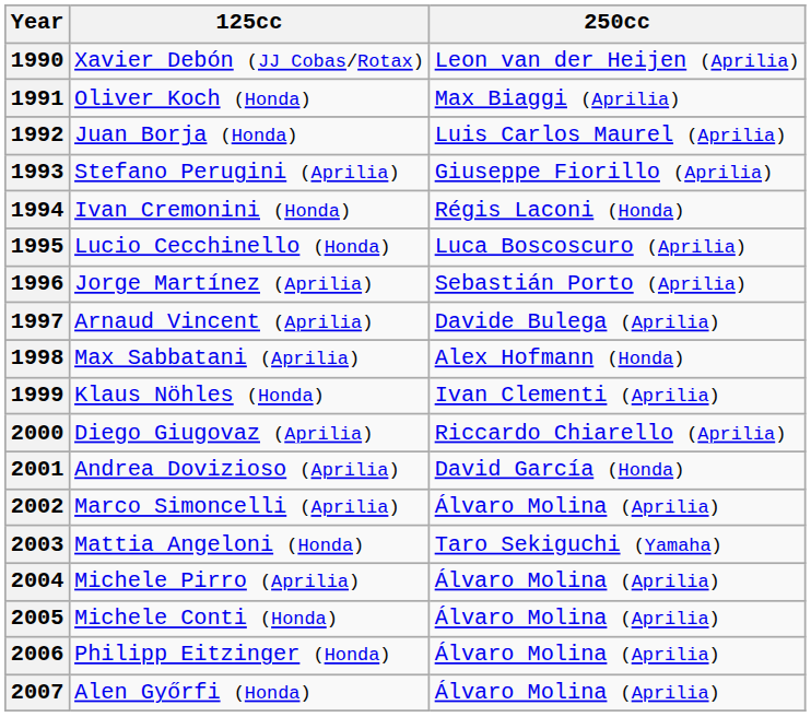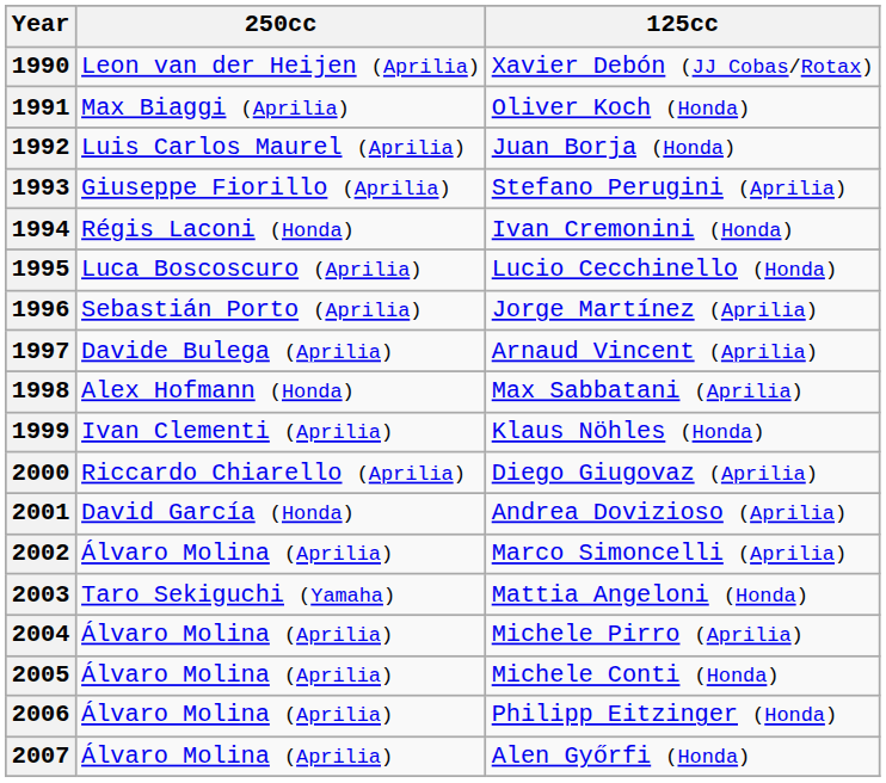 <table class="wikitable" style="font-size: 90%;">
 <tr>
 <th>Year</th>
+<th>250cc</th>
 <th>125cc</th>
-<th>250cc</th>
 </tr>
 <tr>
 <th>1990</th>
+<td> <a href='#'>Leon van der Heijen</a> <small>(<a href='#'>Aprilia</a>)</small></td>
 <td> <a href='#'>Xavier Debón</a> <small>(<a href='#'>JJ Cobas</a>/<a href='#'>Rotax</a>)</small></td>
-<td> <a href='#'>Leon van der Heijen</a> <small>(<a href='#'>Aprilia</a>)</small></td>
 </tr>
 <tr>
 <th>1991</th>
+<td> <a href='#'>Max Biaggi</a> <small>(<a href='#'>Aprilia</a>)</small></td>
 <td> <a href='#'>Oliver Koch</a> <small>(<a href='#'>Honda</a>)</small></td>
-<td> <a href='#'>Max Biaggi</a> <small>(<a href='#'>Aprilia</a>)</small></td>
 </tr>
 <tr>
 <th>1992</th>
+<td> <a href='#'>Luis Carlos Maurel</a> <small>(<a href='#'>Aprilia</a>)</small></td>
 <td> <a href='#'>Juan Borja</a> <small>(<a href='#'>Honda</a>)</small></td>
-<td> <a href='#'>Luis Carlos Maurel</a> <small>(<a href='#'>Aprilia</a>)</small></td>
 </tr>
 <tr>
 <th>1993</th>
+<td> <a href='#'>Giuseppe Fiorillo</a> <small>(<a href='#'>Aprilia</a>)</small></td>
 <td> <a href='#'>Stefano Perugini</a> <small>(<a href='#'>Aprilia</a>)</small></td>
-<td> <a href='#'>Giuseppe Fiorillo</a> <small>(<a href='#'>Aprilia</a>)</small></td>
 </tr>
 <tr>
 <th>1994</th>
+<td> <a href='#'>Régis Laconi</a> <small>(<a href='#'>Honda</a>)</small></td>
 <td> <a href='#'>Ivan Cremonini</a> <small>(<a href='#'>Honda</a>)</small></td>
-<td> <a href='#'>Régis Laconi</a> <small>(<a href='#'>Honda</a>)</small></td>
 </tr>
 <tr>
 <th>1995</th>
+<td> <a href='#'>Luca Boscoscuro</a> <small>(<a href='#'>Aprilia</a>)</small></td>
 <td> <a href='#'>Lucio Cecchinello</a> <small>(<a href='#'>Honda</a>)</small></td>
-<td> <a href='#'>Luca Boscoscuro</a> <small>(<a href='#'>Aprilia</a>)</small></td>
 </tr>
 <tr>
 <th>1996</th>
+<td> <a href='#'>Sebastián Porto</a> <small>(<a href='#'>Aprilia</a>)</small></td>
 <td> <a href='#'>Jorge Martínez</a> <small>(<a href='#'>Aprilia</a>)</small></td>
-<td> <a href='#'>Sebastián Porto</a> <small>(<a href='#'>Aprilia</a>)</small></td>
 </tr>
 <tr>
 <th>1997</th>
+<td> <a href='#'>Davide Bulega</a> <small>(<a href='#'>Aprilia</a>)</small></td>
 <td> <a href='#'>Arnaud Vincent</a> <small>(<a href='#'>Aprilia</a>)</small></td>
-<td> <a href='#'>Davide Bulega</a> <small>(<a href='#'>Aprilia</a>)</small></td>
 </tr>
 <tr>
 <th>1998</th>
+<td> <a href='#'>Alex Hofmann</a> <small>(<a href='#'>Honda</a>)</small></td>
 <td> <a href='#'>Max Sabbatani</a> <small>(<a href='#'>Aprilia</a>)</small></td>
-<td> <a href='#'>Alex Hofmann</a> <small>(<a href='#'>Honda</a>)</small></td>
 </tr>
 <tr>
 <th>1999</th>
+<td> <a href='#'>Ivan Clementi</a> <small>(<a href='#'>Aprilia</a>)</small></td>
 <td> <a href='#'>Klaus Nöhles</a> <small>(<a href='#'>Honda</a>)</small></td>
-<td> <a href='#'>Ivan Clementi</a> <small>(<a href='#'>Aprilia</a>)</small></td>
 </tr>
 <tr>
 <th>2000</th>
+<td> <a href='#'>Riccardo Chiarello</a> <small>(<a href='#'>Aprilia</a>)</small></td>
 <td> <a href='#'>Diego Giugovaz</a> <small>(<a href='#'>Aprilia</a>)</small></td>
-<td> <a href='#'>Riccardo Chiarello</a> <small>(<a href='#'>Aprilia</a>)</small></td>
 </tr>
 <tr>
 <th>2001</th>
+<td> <a href='#'>David García</a> <small>(<a href='#'>Honda</a>)</small></td>
 <td> <a href='#'>Andrea Dovizioso</a> <small>(<a href='#'>Aprilia</a>)</small></td>
-<td> <a href='#'>David García</a> <small>(<a href='#'>Honda</a>)</small></td>
 </tr>
 <tr>
 <th>2002</th>
+<td> <a href='#'>Álvaro Molina</a> <small>(<a href='#'>Aprilia</a>)</small></td>
 <td> <a href='#'>Marco Simoncelli</a> <small>(<a href='#'>Aprilia</a>)</small></td>
-<td> <a href='#'>Álvaro Molina</a> <small>(<a href='#'>Aprilia</a>)</small></td>
 </tr>
 <tr>
 <th>2003</th>
+<td> <a href='#'>Taro Sekiguchi</a> <small>(<a href='#'>Yamaha</a>)</small></td>
 <td> <a href='#'>Mattia Angeloni</a> <small>(<a href='#'>Honda</a>)</small></td>
-<td> <a href='#'>Taro Sekiguchi</a> <small>(<a href='#'>Yamaha</a>)</small></td>
 </tr>
 <tr>
 <th>2004</th>
+<td> <a href='#'>Álvaro Molina</a> <small>(<a href='#'>Aprilia</a>)</small></td>
 <td> <a href='#'>Michele Pirro</a> <small>(<a href='#'>Aprilia</a>)</small></td>
-<td> <a href='#'>Álvaro Molina</a> <small>(<a href='#'>Aprilia</a>)</small></td>
 </tr>
 <tr>
 <th>2005</th>
+<td> <a href='#'>Álvaro Molina</a> <small>(<a href='#'>Aprilia</a>)</small></td>
 <td> <a href='#'>Michele Conti</a> <small>(<a href='#'>Honda</a>)</small></td>
-<td> <a href='#'>Álvaro Molina</a> <small>(<a href='#'>Aprilia</a>)</small></td>
 </tr>
 <tr>
 <th>2006</th>
+<td> <a href='#'>Álvaro Molina</a> <small>(<a href='#'>Aprilia</a>)</small></td>
 <td> <a href='#'>Philipp Eitzinger</a> <small>(<a href='#'>Honda</a>)</small></td>
-<td> <a href='#'>Álvaro Molina</a> <small>(<a href='#'>Aprilia</a>)</small></td>
 </tr>
 <tr>
 <th>2007</th>
+<td> <a href='#'>Álvaro Molina</a> <small>(<a href='#'>Aprilia</a>)</small></td>
 <td> <a href='#'>Alen Győrfi</a> <small>(<a href='#'>Honda</a>)</small></td>
-<td> <a href='#'>Álvaro Molina</a> <small>(<a href='#'>Aprilia</a>)</small></td>
 </tr>
 </table>
